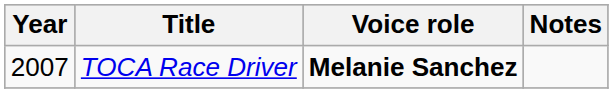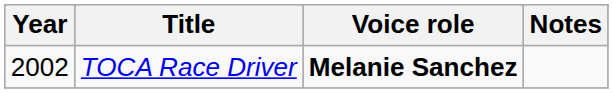 <table class="wikitable">
 <tr>
 <th>Year</th>
 <th>Title</th>
 <th>Voice role</th>
 <th>Notes</th>
 </tr>
 <tr>
-<td>2007</td>
+<td>2002</td>
 <td><em><a href='#'>TOCA Race Driver</a></em></td>
 <td><strong>Melanie Sanchez</strong></td>
 <td></td>
 </tr>
 </table>
